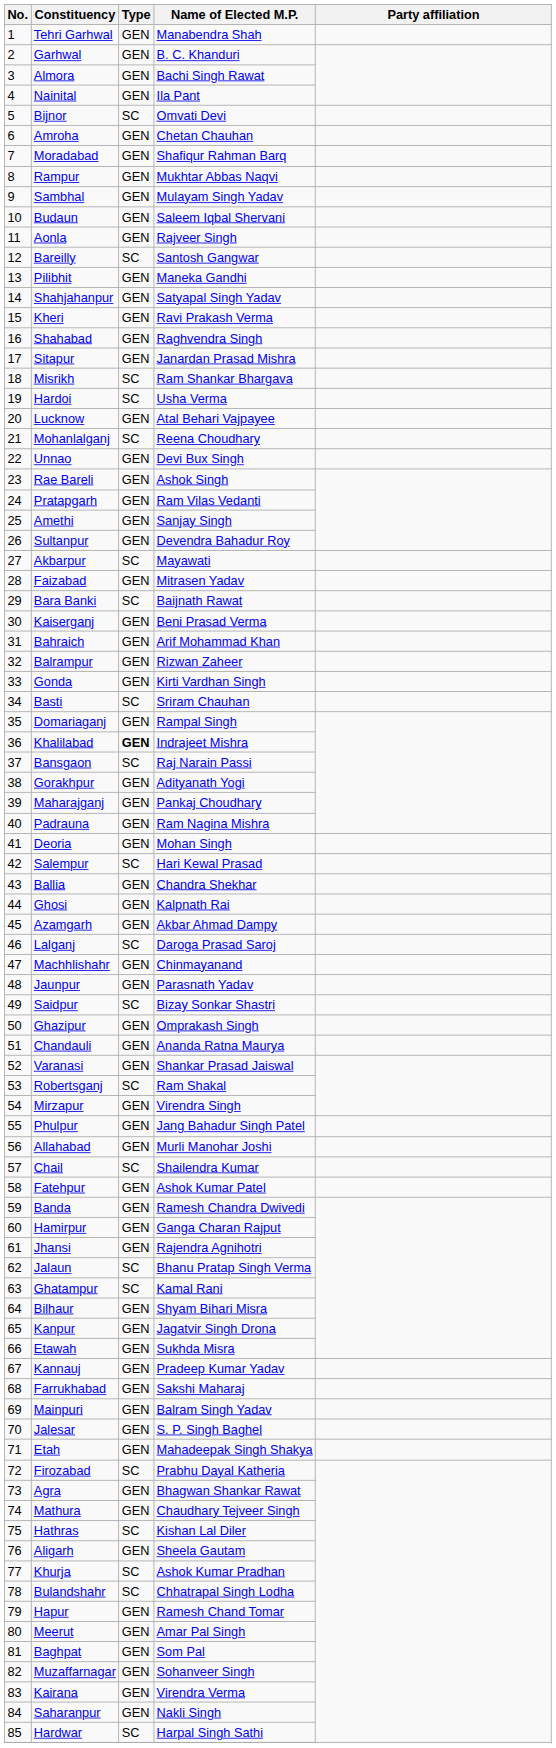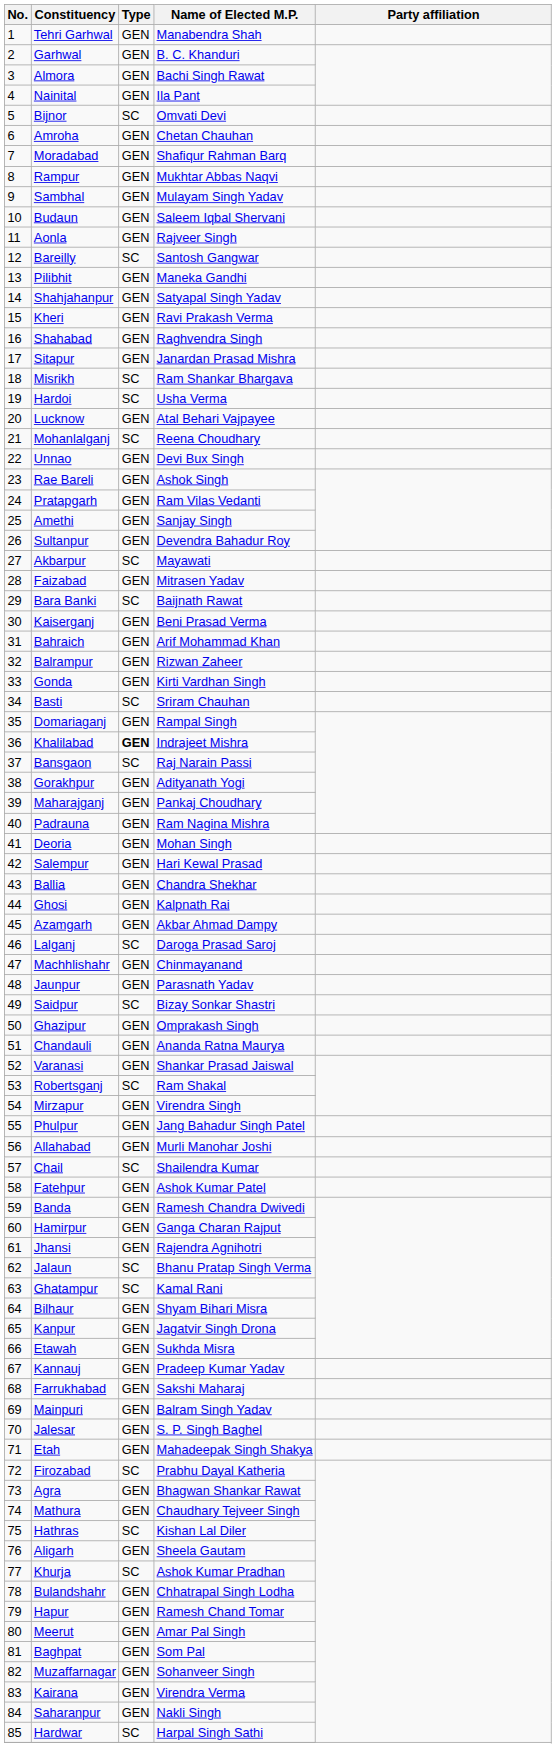 <table class="wikitable" style="font-size:95%;">
 <tr>
 <th>No.</th>
 <th>Constituency</th>
 <th>Type</th>
 <th>Name of Elected M.P.</th>
 <th colspan="2" style="width:18em">Party affiliation</th>
 </tr>
 <tr>
 <td>1</td>
 <td><a href='#'>Tehri Garhwal</a></td>
 <td>GEN</td>
 <td><a href='#'>Manabendra Shah</a></td>
 <td></td>
 </tr>
 <tr>
 <td>2</td>
 <td><a href='#'>Garhwal</a></td>
 <td>GEN</td>
 <td><a href='#'>B. C. Khanduri</a></td>
 </tr>
 <tr>
 <td>3</td>
 <td><a href='#'>Almora</a></td>
 <td>GEN</td>
 <td><a href='#'>Bachi Singh Rawat</a></td>
 </tr>
 <tr>
 <td>4</td>
 <td><a href='#'>Nainital</a></td>
 <td>GEN</td>
 <td><a href='#'>Ila Pant</a></td>
 </tr>
 <tr>
 <td>5</td>
 <td><a href='#'>Bijnor</a></td>
 <td>SC</td>
 <td><a href='#'>Omvati Devi</a></td>
 <td></td>
 </tr>
 <tr>
 <td>6</td>
 <td><a href='#'>Amroha</a></td>
 <td>GEN</td>
 <td><a href='#'>Chetan Chauhan</a></td>
 <td></td>
 </tr>
 <tr>
 <td>7</td>
 <td><a href='#'>Moradabad</a></td>
 <td>GEN</td>
 <td><a href='#'>Shafiqur Rahman Barq</a></td>
 <td></td>
 </tr>
 <tr>
 <td>8</td>
 <td><a href='#'>Rampur</a></td>
 <td>GEN</td>
 <td><a href='#'>Mukhtar Abbas Naqvi</a></td>
 <td></td>
 </tr>
 <tr>
 <td>9</td>
 <td><a href='#'>Sambhal</a></td>
 <td>GEN</td>
 <td><a href='#'>Mulayam Singh Yadav</a></td>
 <td></td>
 </tr>
 <tr>
 <td>10</td>
 <td><a href='#'>Budaun</a></td>
 <td>GEN</td>
 <td><a href='#'>Saleem Iqbal Shervani</a></td>
 </tr>
 <tr>
 <td>11</td>
 <td><a href='#'>Aonla</a></td>
 <td>GEN</td>
 <td><a href='#'>Rajveer Singh</a></td>
 <td></td>
 </tr>
 <tr>
 <td>12</td>
 <td><a href='#'>Bareilly</a></td>
 <td>SC</td>
 <td><a href='#'>Santosh Gangwar</a></td>
 </tr>
 <tr>
 <td>13</td>
 <td><a href='#'>Pilibhit</a></td>
 <td>GEN</td>
 <td><a href='#'>Maneka Gandhi</a></td>
 <td></td>
 </tr>
 <tr>
 <td>14</td>
 <td><a href='#'>Shahjahanpur</a></td>
 <td>GEN</td>
 <td><a href='#'>Satyapal Singh Yadav</a></td>
 <td></td>
 </tr>
 <tr>
 <td>15</td>
 <td><a href='#'>Kheri</a></td>
 <td>GEN</td>
 <td><a href='#'>Ravi Prakash Verma</a></td>
 <td></td>
 </tr>
 <tr>
 <td>16</td>
 <td><a href='#'>Shahabad</a></td>
 <td>GEN</td>
 <td><a href='#'>Raghvendra Singh</a></td>
 <td></td>
 </tr>
 <tr>
 <td>17</td>
 <td><a href='#'>Sitapur</a></td>
 <td>GEN</td>
 <td><a href='#'>Janardan Prasad Mishra</a></td>
 </tr>
 <tr>
 <td>18</td>
 <td><a href='#'>Misrikh</a></td>
 <td>SC</td>
 <td><a href='#'>Ram Shankar Bhargava</a></td>
 <td></td>
 </tr>
 <tr>
 <td>19</td>
 <td><a href='#'>Hardoi</a></td>
 <td>SC</td>
 <td><a href='#'>Usha Verma</a></td>
 <td></td>
 </tr>
 <tr>
 <td>20</td>
 <td><a href='#'>Lucknow</a></td>
 <td>GEN</td>
 <td><a href='#'>Atal Behari Vajpayee</a></td>
 <td></td>
 </tr>
 <tr>
 <td>21</td>
 <td><a href='#'>Mohanlalganj</a></td>
 <td>SC</td>
 <td><a href='#'>Reena Choudhary</a></td>
 <td></td>
 </tr>
 <tr>
 <td>22</td>
 <td><a href='#'>Unnao</a></td>
 <td>GEN</td>
 <td><a href='#'>Devi Bux Singh</a></td>
 <td></td>
 </tr>
 <tr>
 <td>23</td>
 <td><a href='#'>Rae Bareli</a></td>
 <td>GEN</td>
 <td><a href='#'>Ashok Singh</a></td>
 </tr>
 <tr>
 <td>24</td>
 <td><a href='#'>Pratapgarh</a></td>
 <td>GEN</td>
 <td><a href='#'>Ram Vilas Vedanti</a></td>
 </tr>
 <tr>
 <td>25</td>
 <td><a href='#'>Amethi</a></td>
 <td>GEN</td>
 <td><a href='#'>Sanjay Singh</a></td>
 </tr>
 <tr>
 <td>26</td>
 <td><a href='#'>Sultanpur</a></td>
 <td>GEN</td>
 <td><a href='#'>Devendra Bahadur Roy</a></td>
 </tr>
 <tr>
 <td>27</td>
 <td><a href='#'>Akbarpur</a></td>
 <td>SC</td>
 <td><a href='#'>Mayawati</a></td>
 <td></td>
 </tr>
 <tr>
 <td>28</td>
 <td><a href='#'>Faizabad</a></td>
 <td>GEN</td>
 <td><a href='#'>Mitrasen Yadav</a></td>
 <td></td>
 </tr>
 <tr>
 <td>29</td>
 <td><a href='#'>Bara Banki</a></td>
 <td>SC</td>
 <td><a href='#'>Baijnath Rawat</a></td>
 <td></td>
 </tr>
 <tr>
 <td>30</td>
 <td><a href='#'>Kaiserganj</a></td>
 <td>GEN</td>
 <td><a href='#'>Beni Prasad Verma</a></td>
 <td></td>
 </tr>
 <tr>
 <td>31</td>
 <td><a href='#'>Bahraich</a></td>
 <td>GEN</td>
 <td><a href='#'>Arif Mohammad Khan</a></td>
 <td></td>
 </tr>
 <tr>
 <td>32</td>
 <td><a href='#'>Balrampur</a></td>
 <td>GEN</td>
 <td><a href='#'>Rizwan Zaheer</a></td>
 <td></td>
 </tr>
 <tr>
 <td>33</td>
 <td><a href='#'>Gonda</a></td>
 <td>GEN</td>
 <td><a href='#'>Kirti Vardhan Singh</a></td>
 </tr>
 <tr>
 <td>34</td>
 <td><a href='#'>Basti</a></td>
 <td>SC</td>
 <td><a href='#'>Sriram Chauhan</a></td>
 <td></td>
 </tr>
 <tr>
 <td>35</td>
 <td><a href='#'>Domariaganj</a></td>
 <td>GEN</td>
 <td><a href='#'>Rampal Singh</a></td>
 </tr>
 <tr>
 <td>36</td>
 <td><a href='#'>Khalilabad</a></td>
 <td><strong>GEN</strong></td>
 <td><a href='#'>Indrajeet Mishra</a></td>
 </tr>
 <tr>
 <td>37</td>
 <td><a href='#'>Bansgaon</a></td>
 <td>SC</td>
 <td><a href='#'>Raj Narain Passi</a></td>
 </tr>
 <tr>
 <td>38</td>
 <td><a href='#'>Gorakhpur</a></td>
 <td>GEN</td>
 <td><a href='#'>Adityanath Yogi</a></td>
 </tr>
 <tr>
 <td>39</td>
 <td><a href='#'>Maharajganj</a></td>
 <td>GEN</td>
 <td><a href='#'>Pankaj Choudhary</a></td>
 </tr>
 <tr>
 <td>40</td>
 <td><a href='#'>Padrauna</a></td>
 <td>GEN</td>
 <td><a href='#'>Ram Nagina Mishra</a></td>
 </tr>
 <tr>
 <td>41</td>
 <td><a href='#'>Deoria</a></td>
 <td>GEN</td>
 <td><a href='#'>Mohan Singh</a></td>
 <td></td>
 </tr>
 <tr>
 <td>42</td>
 <td><a href='#'>Salempur</a></td>
-<td>SC</td>
+<td>GEN</td>
 <td><a href='#'>Hari Kewal Prasad</a></td>
 <td></td>
 </tr>
 <tr>
 <td>43</td>
 <td><a href='#'>Ballia</a></td>
 <td>GEN</td>
 <td><a href='#'>Chandra Shekhar</a></td>
 <td></td>
 </tr>
 <tr>
 <td>44</td>
 <td><a href='#'>Ghosi</a></td>
 <td>GEN</td>
 <td><a href='#'>Kalpnath Rai</a></td>
 <td></td>
 </tr>
 <tr>
 <td>45</td>
 <td><a href='#'>Azamgarh</a></td>
 <td>GEN</td>
 <td><a href='#'>Akbar Ahmad Dampy</a></td>
 <td></td>
 </tr>
 <tr>
 <td>46</td>
 <td><a href='#'>Lalganj</a></td>
 <td>SC</td>
 <td><a href='#'>Daroga Prasad Saroj</a></td>
 <td></td>
 </tr>
 <tr>
 <td>47</td>
 <td><a href='#'>Machhlishahr</a></td>
 <td>GEN</td>
 <td><a href='#'>Chinmayanand</a></td>
 <td></td>
 </tr>
 <tr>
 <td>48</td>
 <td><a href='#'>Jaunpur</a></td>
 <td>GEN</td>
 <td><a href='#'>Parasnath Yadav</a></td>
 <td></td>
 </tr>
 <tr>
 <td>49</td>
 <td><a href='#'>Saidpur</a></td>
 <td>SC</td>
 <td><a href='#'>Bizay Sonkar Shastri</a></td>
 <td></td>
 </tr>
 <tr>
 <td>50</td>
 <td><a href='#'>Ghazipur</a></td>
 <td>GEN</td>
 <td><a href='#'>Omprakash Singh</a></td>
 <td></td>
 </tr>
 <tr>
 <td>51</td>
 <td><a href='#'>Chandauli</a></td>
 <td>GEN</td>
 <td><a href='#'>Ananda Ratna Maurya</a></td>
 <td></td>
 </tr>
 <tr>
 <td>52</td>
 <td><a href='#'>Varanasi</a></td>
 <td>GEN</td>
 <td><a href='#'>Shankar Prasad Jaiswal</a></td>
 </tr>
 <tr>
 <td>53</td>
 <td><a href='#'>Robertsganj</a></td>
 <td>SC</td>
 <td><a href='#'>Ram Shakal</a></td>
 </tr>
 <tr>
 <td>54</td>
 <td><a href='#'>Mirzapur</a></td>
 <td>GEN</td>
 <td><a href='#'>Virendra Singh</a></td>
 </tr>
 <tr>
 <td>55</td>
 <td><a href='#'>Phulpur</a></td>
 <td>GEN</td>
 <td><a href='#'>Jang Bahadur Singh Patel</a></td>
 <td></td>
 </tr>
 <tr>
 <td>56</td>
 <td><a href='#'>Allahabad</a></td>
 <td>GEN</td>
 <td><a href='#'>Murli Manohar Joshi</a></td>
 <td></td>
 </tr>
 <tr>
 <td>57</td>
 <td><a href='#'>Chail</a></td>
 <td>SC</td>
 <td><a href='#'>Shailendra Kumar</a></td>
 <td></td>
 </tr>
 <tr>
 <td>58</td>
 <td><a href='#'>Fatehpur</a></td>
 <td>GEN</td>
 <td><a href='#'>Ashok Kumar Patel</a></td>
 <td></td>
 </tr>
 <tr>
 <td>59</td>
 <td><a href='#'>Banda</a></td>
 <td>GEN</td>
 <td><a href='#'>Ramesh Chandra Dwivedi</a></td>
 </tr>
 <tr>
 <td>60</td>
 <td><a href='#'>Hamirpur</a></td>
 <td>GEN</td>
 <td><a href='#'>Ganga Charan Rajput</a></td>
 </tr>
 <tr>
 <td>61</td>
 <td><a href='#'>Jhansi</a></td>
 <td>GEN</td>
 <td><a href='#'>Rajendra Agnihotri</a></td>
 </tr>
 <tr>
 <td>62</td>
 <td><a href='#'>Jalaun</a></td>
 <td>SC</td>
 <td><a href='#'>Bhanu Pratap Singh Verma</a></td>
 </tr>
 <tr>
 <td>63</td>
 <td><a href='#'>Ghatampur</a></td>
 <td>SC</td>
 <td><a href='#'>Kamal Rani</a></td>
 </tr>
 <tr>
 <td>64</td>
 <td><a href='#'>Bilhaur</a></td>
 <td>GEN</td>
 <td><a href='#'>Shyam Bihari Misra</a></td>
 </tr>
 <tr>
 <td>65</td>
 <td><a href='#'>Kanpur</a></td>
 <td>GEN</td>
 <td><a href='#'>Jagatvir Singh Drona</a></td>
 </tr>
 <tr>
 <td>66</td>
 <td><a href='#'>Etawah</a></td>
 <td>GEN</td>
 <td><a href='#'>Sukhda Misra</a></td>
 </tr>
 <tr>
 <td>67</td>
 <td><a href='#'>Kannauj</a></td>
 <td>GEN</td>
 <td><a href='#'>Pradeep Kumar Yadav</a></td>
 <td></td>
 </tr>
 <tr>
 <td>68</td>
 <td><a href='#'>Farrukhabad</a></td>
 <td>GEN</td>
 <td><a href='#'>Sakshi Maharaj</a></td>
 <td></td>
 </tr>
 <tr>
 <td>69</td>
 <td><a href='#'>Mainpuri</a></td>
 <td>GEN</td>
 <td><a href='#'>Balram Singh Yadav</a></td>
 <td></td>
 </tr>
 <tr>
 <td>70</td>
 <td><a href='#'>Jalesar</a></td>
 <td>GEN</td>
 <td><a href='#'>S. P. Singh Baghel</a></td>
 </tr>
 <tr>
 <td>71</td>
 <td><a href='#'>Etah</a></td>
 <td>GEN</td>
 <td><a href='#'>Mahadeepak Singh Shakya</a></td>
 <td></td>
 </tr>
 <tr>
 <td>72</td>
 <td><a href='#'>Firozabad</a></td>
 <td>SC</td>
 <td><a href='#'>Prabhu Dayal Katheria</a></td>
 </tr>
 <tr>
 <td>73</td>
 <td><a href='#'>Agra</a></td>
 <td>GEN</td>
 <td><a href='#'>Bhagwan Shankar Rawat</a></td>
 </tr>
 <tr>
 <td>74</td>
 <td><a href='#'>Mathura</a></td>
 <td>GEN</td>
 <td><a href='#'>Chaudhary Tejveer Singh</a></td>
 </tr>
 <tr>
 <td>75</td>
 <td><a href='#'>Hathras</a></td>
 <td>SC</td>
 <td><a href='#'>Kishan Lal Diler</a></td>
 </tr>
 <tr>
 <td>76</td>
 <td><a href='#'>Aligarh</a></td>
 <td>GEN</td>
 <td><a href='#'>Sheela Gautam</a></td>
 </tr>
 <tr>
 <td>77</td>
 <td><a href='#'>Khurja</a></td>
 <td>SC</td>
 <td><a href='#'>Ashok Kumar Pradhan</a></td>
 </tr>
 <tr>
 <td>78</td>
 <td><a href='#'>Bulandshahr</a></td>
-<td>SC</td>
+<td>GEN</td>
 <td><a href='#'>Chhatrapal Singh Lodha</a></td>
 </tr>
 <tr>
 <td>79</td>
 <td><a href='#'>Hapur</a></td>
 <td>GEN</td>
 <td><a href='#'>Ramesh Chand Tomar</a></td>
 </tr>
 <tr>
 <td>80</td>
 <td><a href='#'>Meerut</a></td>
 <td>GEN</td>
 <td><a href='#'>Amar Pal Singh</a></td>
 </tr>
 <tr>
 <td>81</td>
 <td><a href='#'>Baghpat</a></td>
 <td>GEN</td>
 <td><a href='#'>Som Pal</a></td>
 </tr>
 <tr>
 <td>82</td>
 <td><a href='#'>Muzaffarnagar</a></td>
 <td>GEN</td>
 <td><a href='#'>Sohanveer Singh</a></td>
 </tr>
 <tr>
 <td>83</td>
 <td><a href='#'>Kairana</a></td>
 <td>GEN</td>
 <td><a href='#'>Virendra Verma</a></td>
 </tr>
 <tr>
 <td>84</td>
 <td><a href='#'>Saharanpur</a></td>
 <td>GEN</td>
 <td><a href='#'>Nakli Singh</a></td>
 </tr>
 <tr>
 <td>85</td>
 <td><a href='#'>Hardwar</a></td>
 <td>SC</td>
 <td><a href='#'>Harpal Singh Sathi</a></td>
 </tr>
 <tr>
 </tr>
 </table>
